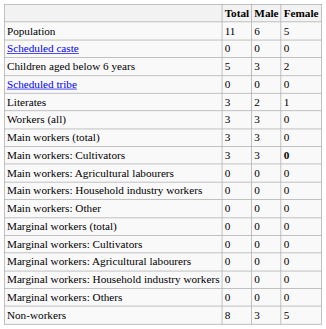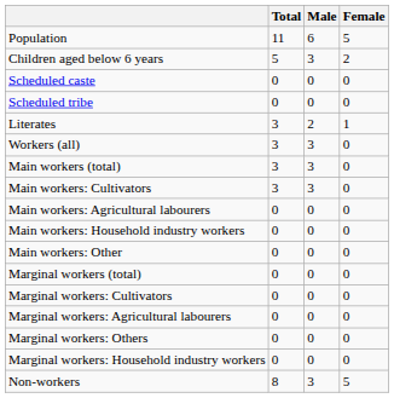 <table class="wikitable sortable">
 <tr>
 <th></th>
 <th>Total</th>
 <th>Male</th>
 <th>Female</th>
 </tr>
 <tr>
 <td>Population</td>
 <td>11</td>
 <td>6</td>
 <td>5</td>
 </tr>
 <tr>
+<td>Children aged below 6 years</td>
+<td>5</td>
+<td>3</td>
+<td>2</td>
+</tr>
+<tr>
 <td><a href='#'>Scheduled caste</a></td>
 <td>0</td>
 <td>0</td>
 <td>0</td>
-</tr>
-<tr>
-<td>Children aged below 6 years</td>
-<td>5</td>
-<td>3</td>
-<td>2</td>
 </tr>
 <tr>
 <td><a href='#'>Scheduled tribe</a></td>
 <td>0</td>
 <td>0</td>
 <td>0</td>
 </tr>
 <tr>
 <td>Literates</td>
 <td>3</td>
 <td>2</td>
 <td>1</td>
 </tr>
 <tr>
 <td>Workers (all)</td>
 <td>3</td>
 <td>3</td>
 <td>0</td>
 </tr>
 <tr>
 <td>Main workers (total)</td>
 <td>3</td>
 <td>3</td>
 <td>0</td>
 </tr>
 <tr>
 <td>Main workers: Cultivators</td>
 <td>3</td>
 <td>3</td>
-<td><strong>0</strong></td>
+<td>0</td>
 </tr>
 <tr>
 <td>Main workers: Agricultural labourers</td>
 <td>0</td>
 <td>0</td>
 <td>0</td>
 </tr>
 <tr>
 <td>Main workers: Household industry workers</td>
 <td>0</td>
 <td>0</td>
 <td>0</td>
 </tr>
 <tr>
 <td>Main workers: Other</td>
 <td>0</td>
 <td>0</td>
 <td>0</td>
 </tr>
 <tr>
 <td>Marginal workers (total)</td>
 <td>0</td>
 <td>0</td>
 <td>0</td>
 </tr>
 <tr>
 <td>Marginal workers: Cultivators</td>
 <td>0</td>
 <td>0</td>
 <td>0</td>
 </tr>
 <tr>
 <td>Marginal workers: Agricultural labourers</td>
 <td>0</td>
 <td>0</td>
 <td>0</td>
 </tr>
 <tr>
-<td>Marginal workers: Household industry workers</td>
+<td>Marginal workers: Others</td>
 <td>0</td>
 <td>0</td>
 <td>0</td>
 </tr>
 <tr>
-<td>Marginal workers: Others</td>
+<td>Marginal workers: Household industry workers</td>
 <td>0</td>
 <td>0</td>
 <td>0</td>
 </tr>
 <tr>
 <td>Non-workers</td>
 <td>8</td>
 <td>3</td>
 <td>5</td>
 </tr>
 </table>
